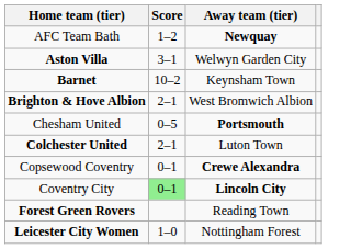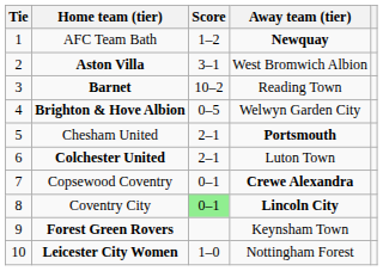 <table class="wikitable" style="text-align:center; font-size:85%">
 <tr>
+<th>Tie</th>
 <th>Home team (tier)</th>
 <th>Score</th>
 <th>Away team (tier)</th>
 <th></th>
 </tr>
 <tr>
+<td align="center">1</td>
 <td>AFC Team Bath</td>
 <td align="center">1–2</td>
 <td><strong>Newquay</strong></td>
 <td></td>
 </tr>
 <tr>
+<td align="center">2</td>
 <td><strong>Aston Villa</strong></td>
 <td align="center">3–1</td>
+<td>West Bromwich Albion</td>
+<td></td>
+</tr>
+<tr>
+<td align="center">3</td>
+<td><strong>Barnet</strong></td>
+<td align="center">10–2</td>
+<td>Reading Town</td>
+<td></td>
+</tr>
+<tr>
+<td align="center">4</td>
+<td><strong>Brighton & Hove Albion</strong></td>
+<td align="center">0–5</td>
 <td>Welwyn Garden City</td>
 <td></td>
 </tr>
 <tr>
-<td><strong>Barnet</strong></td>
-<td align="center">10–2</td>
-<td>Keynsham Town</td>
-<td></td>
-</tr>
-<tr>
-<td><strong>Brighton & Hove Albion</strong></td>
+<td align="center">5</td>
+<td>Chesham United</td>
 <td align="center">2–1</td>
-<td>West Bromwich Albion</td>
-<td></td>
-</tr>
-<tr>
-<td>Chesham United</td>
-<td align="center">0–5</td>
 <td><strong>Portsmouth</strong></td>
 <td></td>
 </tr>
 <tr>
+<td align="center">6</td>
 <td><strong>Colchester United</strong></td>
 <td align="center">2–1</td>
 <td>Luton Town</td>
 <td></td>
 </tr>
 <tr>
+<td align="center">7</td>
 <td>Copsewood Coventry</td>
 <td align="center">0–1</td>
 <td><strong>Crewe Alexandra</strong></td>
 <td></td>
 </tr>
 <tr>
+<td align="center">8</td>
 <td>Coventry City</td>
 <td align="center" style="background: lightgreen;">0–1</td>
 <td><strong>Lincoln City</strong></td>
 <td></td>
 </tr>
 <tr>
+<td align="center">9</td>
 <td><strong>Forest Green Rovers</strong></td>
 <td align="center"></td>
-<td>Reading Town</td>
+<td>Keynsham Town</td>
 <td></td>
 </tr>
 <tr>
+<td align="center">10</td>
 <td><strong>Leicester City Women</strong></td>
 <td align="center">1–0</td>
 <td>Nottingham Forest</td>
 <td></td>
 </tr>
 </table>
